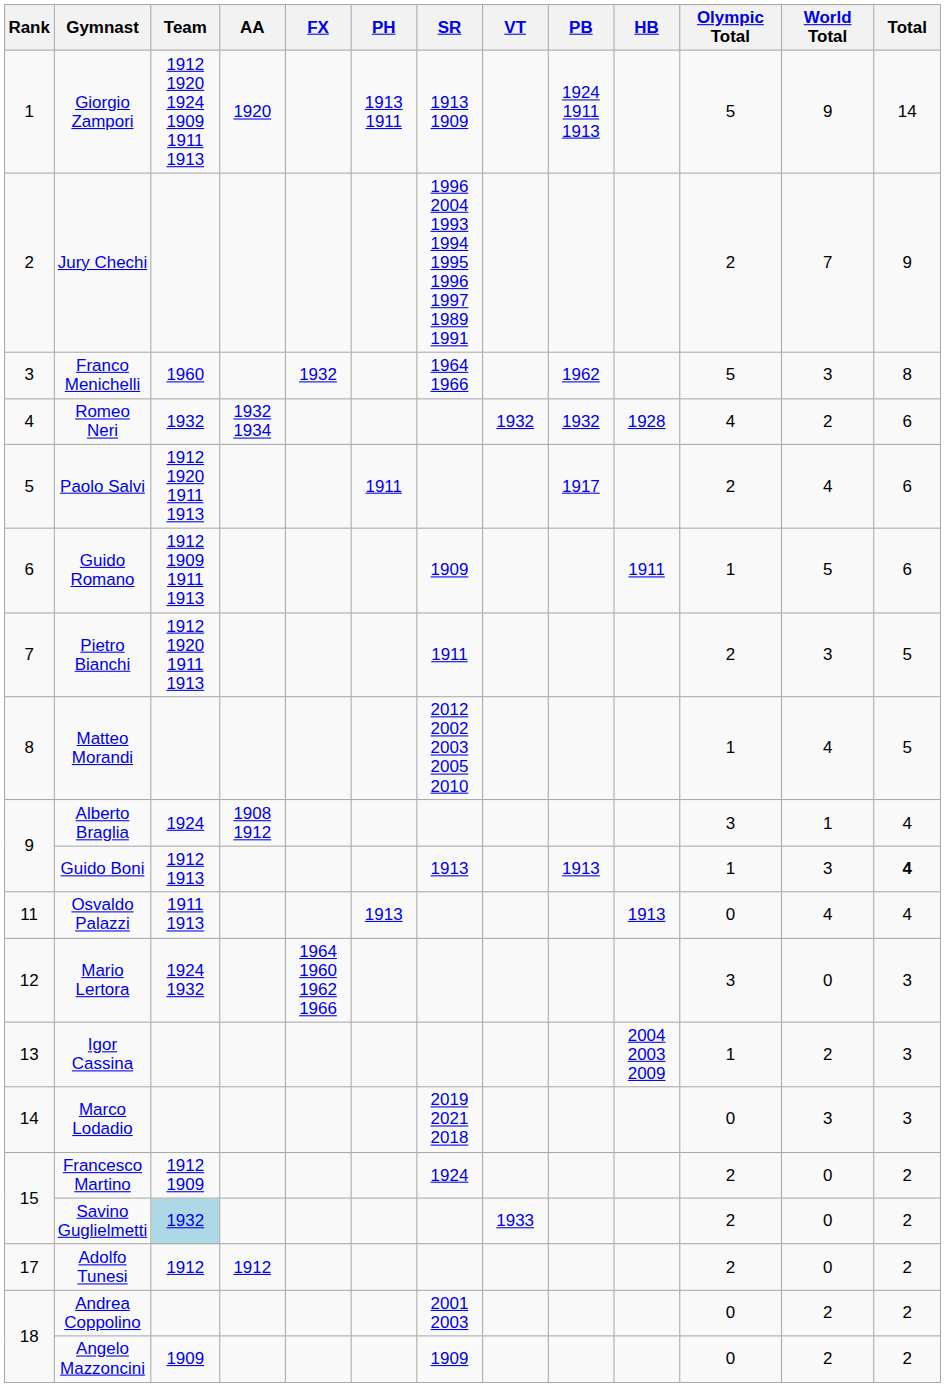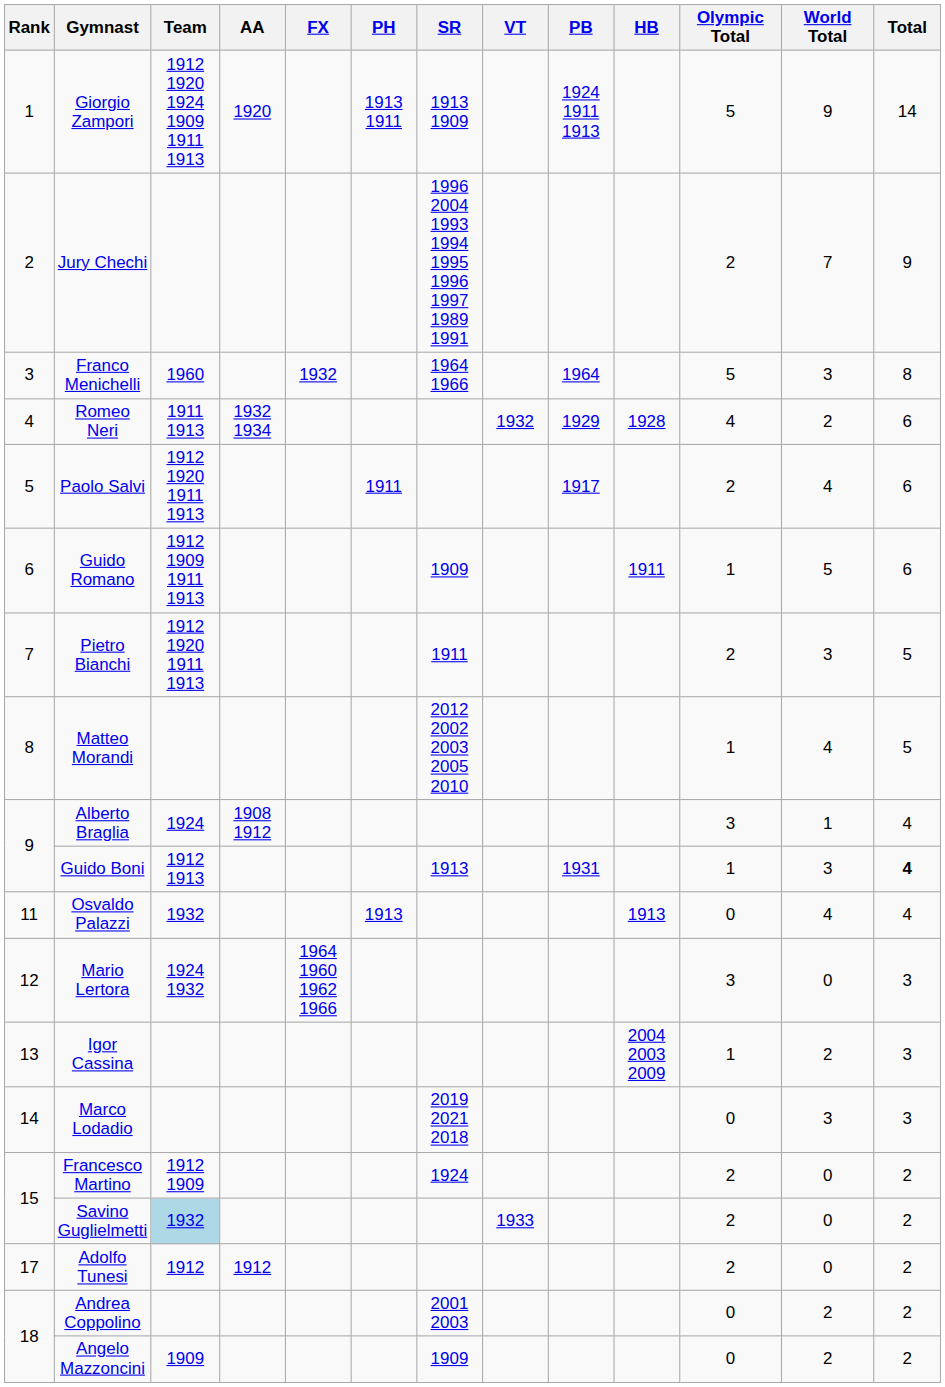 <table class="wikitable sortable" width=100% style="text-align:center;">
 <tr>
 <th style="width:1.8em;">Rank</th>
 <th class=unsortable>Gymnast</th>
 <th style="width:4.5em;">Team</th>
 <th style="width:4.5em;">AA</th>
 <th style="width:4.5em;"><a href='#'>FX</a></th>
 <th style="width:4.5em;"><a href='#'>PH</a></th>
 <th style="width:4.5em;"><a href='#'>SR</a></th>
 <th style="width:4.5em;"><a href='#'>VT</a></th>
 <th style="width:4.5em;"><a href='#'>PB</a></th>
 <th style="width:4.5em;"><a href='#'>HB</a></th>
 <th style="width:7.0em;"><a href='#'>Olympic</a> Total</th>
 <th style="width:7.0em;"><a href='#'>World</a> Total</th>
 <th style="width:4.5em;">Total</th>
 </tr>
 <tr>
 <td>1</td>
 <td><a href='#'>Giorgio Zampori</a></td>
 <td> <a href='#'>1912</a><br> <a href='#'>1920</a><br> <a href='#'>1924</a><br> <a href='#'>1909</a><br> <a href='#'>1911</a><br> <a href='#'>1913</a></td>
 <td> <a href='#'>1920</a></td>
 <td></td>
 <td> <a href='#'>1913</a><br> <a href='#'>1911</a></td>
 <td> <a href='#'>1913</a><br> <a href='#'>1909</a></td>
 <td></td>
 <td> <a href='#'>1924</a><br> <a href='#'>1911</a><br> <a href='#'>1913</a></td>
 <td></td>
 <td>5</td>
 <td>9</td>
 <td>14</td>
 </tr>
 <tr>
 <td>2</td>
 <td><a href='#'>Jury Chechi</a></td>
 <td></td>
 <td></td>
 <td></td>
 <td></td>
 <td> <a href='#'>1996</a><br> <a href='#'>2004</a><br> <a href='#'>1993</a><br> <a href='#'>1994</a><br> <a href='#'>1995</a><br> <a href='#'>1996</a><br> <a href='#'>1997</a><br> <a href='#'>1989</a><br> <a href='#'>1991</a></td>
 <td></td>
 <td></td>
 <td></td>
 <td>2</td>
 <td>7</td>
 <td>9</td>
 </tr>
 <tr>
 <td>3</td>
 <td><a href='#'>Franco Menichelli</a></td>
 <td> <a href='#'>1960</a></td>
 <td></td>
 <td> <a href='#'>1932</a></td>
 <td></td>
 <td> <a href='#'>1964</a><br> <a href='#'>1966</a></td>
 <td></td>
-<td> <a href='#'>1962</a></td>
+<td> <a href='#'>1964</a></td>
 <td></td>
 <td>5</td>
 <td>3</td>
 <td>8</td>
 </tr>
 <tr>
 <td>4</td>
 <td><a href='#'>Romeo Neri</a></td>
-<td> <a href='#'>1932</a></td>
+<td> <a href='#'>1911</a><br> <a href='#'>1913</a></td>
 <td> <a href='#'>1932</a><br> <a href='#'>1934</a></td>
 <td></td>
 <td></td>
 <td></td>
 <td> <a href='#'>1932</a></td>
-<td> <a href='#'>1932</a></td>
+<td> <a href='#'>1929</a></td>
 <td> <a href='#'>1928</a></td>
 <td>4</td>
 <td>2</td>
 <td>6</td>
 </tr>
 <tr>
 <td>5</td>
 <td><a href='#'>Paolo Salvi</a></td>
 <td> <a href='#'>1912</a><br> <a href='#'>1920</a><br> <a href='#'>1911</a><br> <a href='#'>1913</a></td>
 <td></td>
 <td></td>
 <td> <a href='#'>1911</a></td>
 <td></td>
 <td></td>
 <td> <a href='#'>1917</a></td>
 <td></td>
 <td>2</td>
 <td>4</td>
 <td>6</td>
 </tr>
 <tr>
 <td>6</td>
 <td><a href='#'>Guido Romano</a></td>
 <td> <a href='#'>1912</a><br> <a href='#'>1909</a><br> <a href='#'>1911</a><br> <a href='#'>1913</a></td>
 <td></td>
 <td></td>
 <td></td>
 <td> <a href='#'>1909</a></td>
 <td></td>
 <td></td>
 <td> <a href='#'>1911</a></td>
 <td>1</td>
 <td>5</td>
 <td>6</td>
 </tr>
 <tr>
 <td>7</td>
 <td><a href='#'>Pietro Bianchi</a></td>
 <td> <a href='#'>1912</a><br> <a href='#'>1920</a><br> <a href='#'>1911</a><br> <a href='#'>1913</a></td>
 <td></td>
 <td></td>
 <td></td>
 <td> <a href='#'>1911</a></td>
 <td></td>
 <td></td>
 <td></td>
 <td>2</td>
 <td>3</td>
 <td>5</td>
 </tr>
 <tr>
 <td>8</td>
 <td><a href='#'>Matteo Morandi</a></td>
 <td></td>
 <td></td>
 <td></td>
 <td></td>
 <td> <a href='#'>2012</a><br> <a href='#'>2002</a><br> <a href='#'>2003</a><br> <a href='#'>2005</a><br> <a href='#'>2010</a></td>
 <td></td>
 <td></td>
 <td></td>
 <td>1</td>
 <td>4</td>
 <td>5</td>
 </tr>
 <tr>
 <td rowspan="2">9</td>
 <td><a href='#'>Alberto Braglia</a></td>
 <td> <a href='#'>1924</a></td>
 <td> <a href='#'>1908</a><br> <a href='#'>1912</a></td>
 <td></td>
 <td></td>
 <td></td>
 <td></td>
 <td></td>
 <td></td>
 <td>3</td>
 <td>1</td>
 <td>4</td>
 </tr>
 <tr>
 <td><a href='#'>Guido Boni</a></td>
 <td> <a href='#'>1912</a><br> <a href='#'>1913</a></td>
 <td></td>
 <td></td>
 <td></td>
 <td> <a href='#'>1913</a></td>
 <td></td>
-<td> <a href='#'>1913</a></td>
+<td> <a href='#'>1931</a></td>
 <td></td>
 <td>1</td>
 <td>3</td>
 <td><strong>4</strong></td>
 </tr>
 <tr>
 <td>11</td>
 <td><a href='#'>Osvaldo Palazzi</a></td>
-<td> <a href='#'>1911</a><br> <a href='#'>1913</a></td>
+<td> <a href='#'>1932</a></td>
 <td></td>
 <td></td>
 <td> <a href='#'>1913</a></td>
 <td></td>
 <td></td>
 <td></td>
 <td> <a href='#'>1913</a></td>
 <td>0</td>
 <td>4</td>
 <td>4</td>
 </tr>
 <tr>
 <td>12</td>
 <td><a href='#'>Mario Lertora</a></td>
 <td> <a href='#'>1924</a><br> <a href='#'>1932</a></td>
 <td></td>
 <td> <a href='#'>1964</a><br> <a href='#'>1960</a><br> <a href='#'>1962</a><br> <a href='#'>1966</a></td>
 <td></td>
 <td></td>
 <td></td>
 <td></td>
 <td></td>
 <td>3</td>
 <td>0</td>
 <td>3</td>
 </tr>
 <tr>
 <td>13</td>
 <td><a href='#'>Igor Cassina</a></td>
 <td></td>
 <td></td>
 <td></td>
 <td></td>
 <td></td>
 <td></td>
 <td></td>
 <td> <a href='#'>2004</a><br> <a href='#'>2003</a><br> <a href='#'>2009</a></td>
 <td>1</td>
 <td>2</td>
 <td>3</td>
 </tr>
 <tr>
 <td>14</td>
 <td><a href='#'>Marco Lodadio</a></td>
 <td></td>
 <td></td>
 <td></td>
 <td></td>
 <td> <a href='#'>2019</a><br> <a href='#'>2021</a><br> <a href='#'>2018</a></td>
 <td></td>
 <td></td>
 <td></td>
 <td>0</td>
 <td>3</td>
 <td>3</td>
 </tr>
 <tr>
 <td rowspan="2">15</td>
 <td><a href='#'>Francesco Martino</a></td>
 <td> <a href='#'>1912</a><br> <a href='#'>1909</a></td>
 <td></td>
 <td></td>
 <td></td>
 <td> <a href='#'>1924</a></td>
 <td></td>
 <td></td>
 <td></td>
 <td>2</td>
 <td>0</td>
 <td>2</td>
 </tr>
 <tr>
 <td><a href='#'>Savino Guglielmetti</a></td>
 <td style="background: lightblue;"> <a href='#'>1932</a></td>
 <td></td>
 <td></td>
 <td></td>
 <td></td>
 <td> <a href='#'>1933</a></td>
 <td></td>
 <td></td>
 <td>2</td>
 <td>0</td>
 <td>2</td>
 </tr>
 <tr>
 <td>17</td>
 <td><a href='#'>Adolfo Tunesi</a></td>
 <td> <a href='#'>1912</a></td>
 <td> <a href='#'>1912</a></td>
 <td></td>
 <td></td>
 <td></td>
 <td></td>
 <td></td>
 <td></td>
 <td>2</td>
 <td>0</td>
 <td>2</td>
 </tr>
 <tr>
 <td rowspan="2">18</td>
 <td><a href='#'>Andrea Coppolino</a></td>
 <td></td>
 <td></td>
 <td></td>
 <td></td>
 <td> <a href='#'>2001</a><br> <a href='#'>2003</a></td>
 <td></td>
 <td></td>
 <td></td>
 <td>0</td>
 <td>2</td>
 <td>2</td>
 </tr>
 <tr>
 <td><a href='#'>Angelo Mazzoncini</a></td>
 <td> <a href='#'>1909</a></td>
 <td></td>
 <td></td>
 <td></td>
 <td> <a href='#'>1909</a></td>
 <td></td>
 <td></td>
 <td></td>
 <td>0</td>
 <td>2</td>
 <td>2</td>
 </tr>
 </table>
